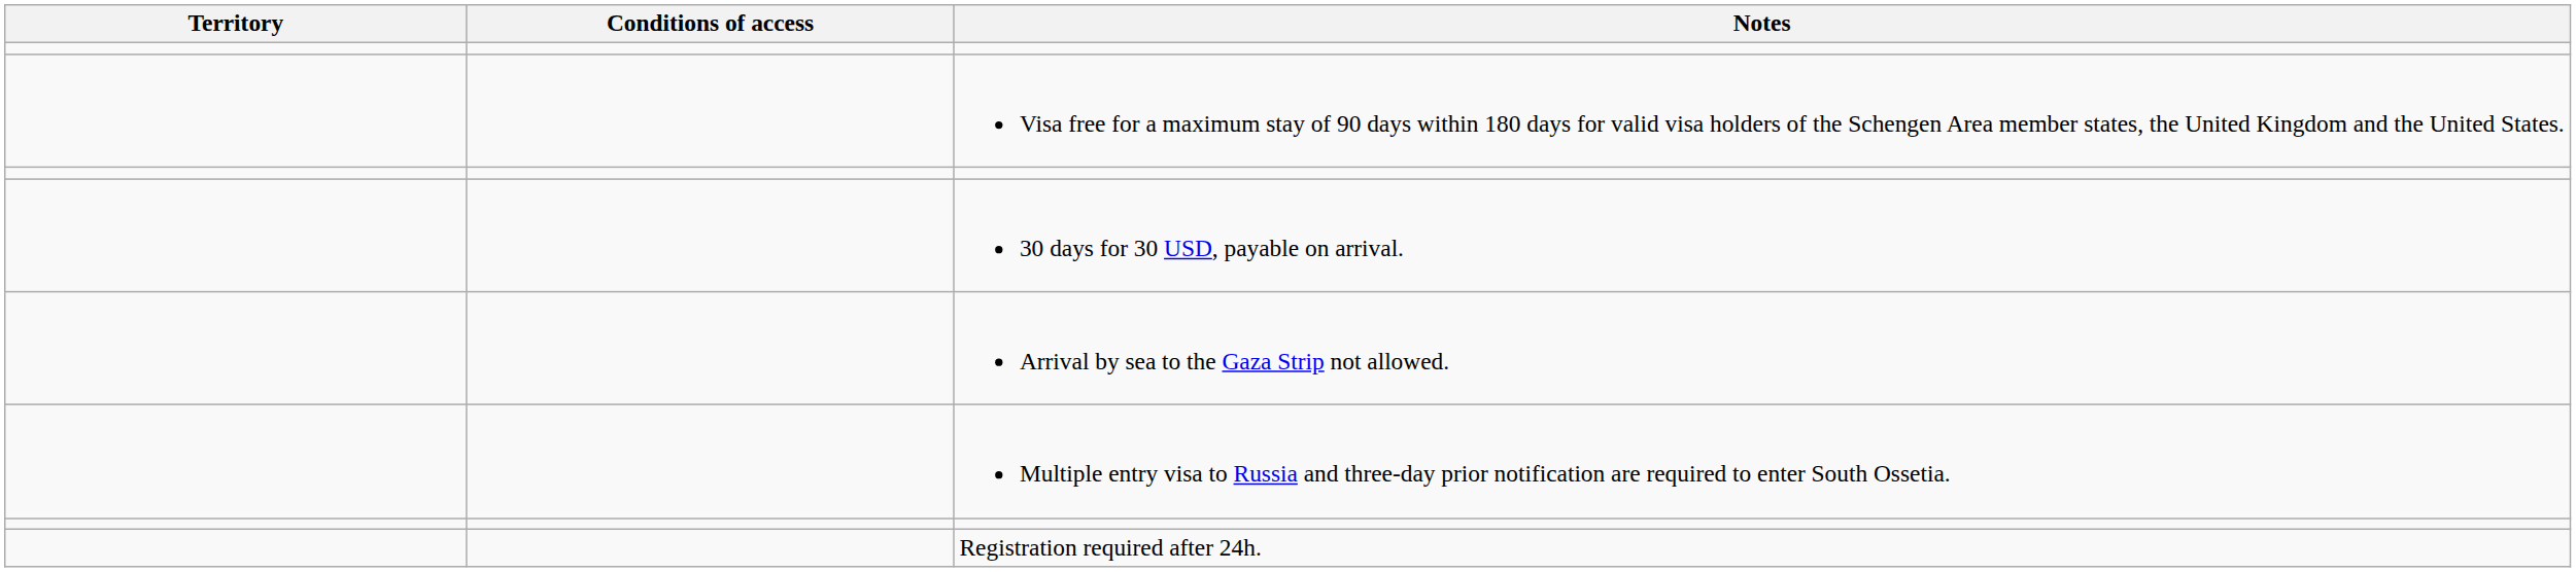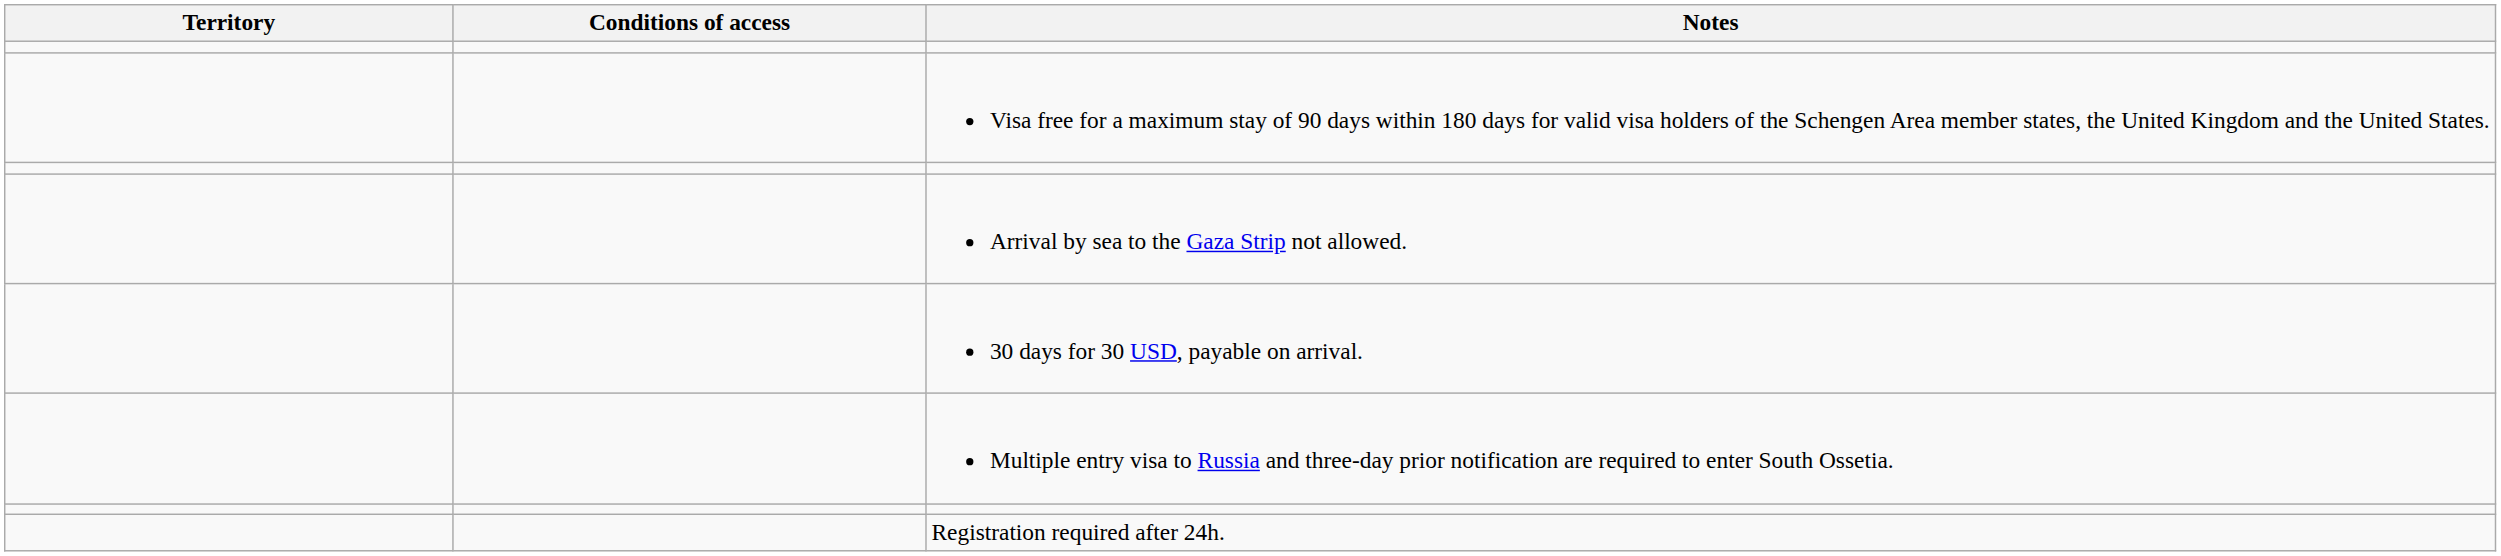 <table class="wikitable" style="text-align: left; table-layout: fixed;">
 <tr>
 <th style="width:18%;">Territory</th>
 <th style="width:19%;">Conditions of access</th>
 <th>Notes</th>
 </tr>
 <tr>
 <td></td>
 <td></td>
 <td></td>
 </tr>
 <tr>
 <td></td>
 <td></td>
 <td><br><ul><li>Visa free for a maximum stay of 90 days within 180 days for valid visa holders of the Schengen Area member states, the United Kingdom and the United States.</li></ul></td>
 </tr>
 <tr>
 <td></td>
 <td></td>
 <td></td>
 </tr>
 <tr>
 <td></td>
 <td></td>
-<td><br><ul><li>30 days for 30 <a href='#'>USD</a>, payable on arrival.</li></ul></td>
+<td><br><ul><li>Arrival by sea to the <a href='#'>Gaza Strip</a> not allowed.</li></ul></td>
 </tr>
 <tr>
 <td></td>
 <td></td>
-<td><br><ul><li>Arrival by sea to the <a href='#'>Gaza Strip</a> not allowed.</li></ul></td>
+<td><br><ul><li>30 days for 30 <a href='#'>USD</a>, payable on arrival.</li></ul></td>
 </tr>
 <tr>
 <td></td>
 <td></td>
 <td><br><ul><li>Multiple entry visa to <a href='#'>Russia</a> and three-day prior notification are required to enter South Ossetia.</li></ul></td>
 </tr>
 <tr>
 <td></td>
 <td></td>
 <td></td>
 </tr>
 <tr>
 <td></td>
 <td></td>
 <td>Registration required after 24h.</td>
 </tr>
 </table>
